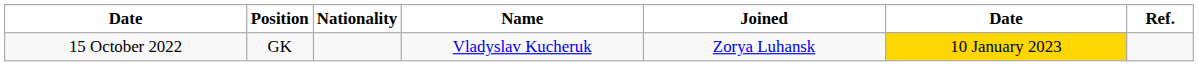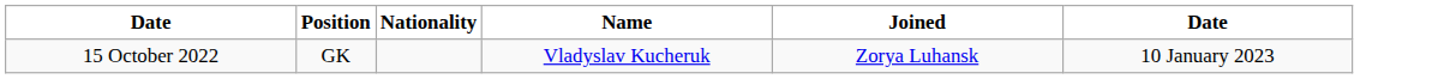 <table class="wikitable"  style="text-align:center; font-size:90%; ">
 <tr>
 <th style="background:#ffffff; color:black; width:200px;">Date</th>
 <th style="background:#ffffff; color:black; width:50px;">Position</th>
 <th style="background:#ffffff; color:black; width:50px;">Nationality</th>
 <th style="background:#ffffff; color:black; width:200px;">Name</th>
 <th style="background:#ffffff; color:black; width:200px;">Joined</th>
 <th style="background:#ffffff; color:black; width:200px;">Date</th>
-<th style="background:#ffffff; color:black; width:50px;">Ref.</th>
 </tr>
 <tr>
 <td>15 October 2022</td>
 <td>GK</td>
 <td></td>
 <td><a href='#'>Vladyslav Kucheruk</a></td>
 <td><a href='#'>Zorya Luhansk</a></td>
-<td style="background: gold;">10 January 2023</td>
-<td></td>
+<td>10 January 2023</td>
 </tr>
 </table>
